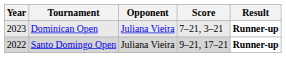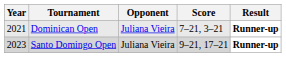 <table class="sortable wikitable" style="font-size: 90%;">
 <tr>
 <th>Year</th>
 <th>Tournament</th>
 <th>Opponent</th>
 <th>Score</th>
 <th>Result</th>
 </tr>
 <tr style="background:#E9E9E9">
-<td align="center">2023</td>
+<td align="center">2021</td>
 <td align="left"><a href='#'>Dominican Open</a></td>
 <td align="left"> <a href='#'>Juliana Vieira</a></td>
 <td align="left">7–21, 3–21</td>
 <td style="text-align:left; background:white"> <strong>Runner-up</strong></td>
 </tr>
 <tr style="background:#D5D5D5">
-<td align="center">2022</td>
+<td align="center">2023</td>
 <td align="left"><a href='#'>Santo Domingo Open</a></td>
 <td align="left"> Juliana Vieira</td>
 <td align="left">9–21, 17–21</td>
 <td style="text-align:left; background:white"> <strong>Runner-up</strong></td>
 </tr>
 </table>
